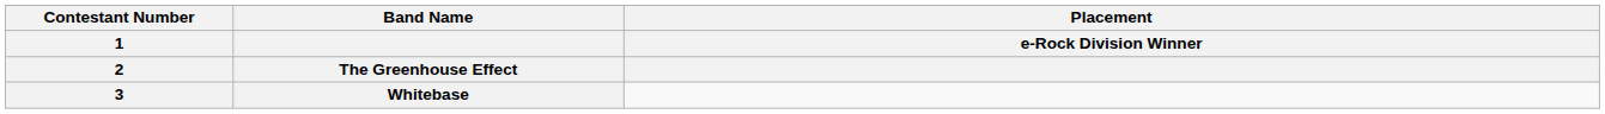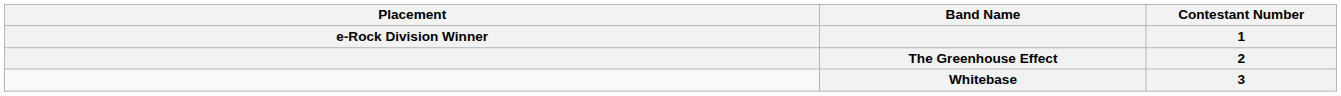 <table class="wikitable">
 <tr>
+<th width="30%">Placement</th>
+<th width="12%">Band Name</th>
 <th width="7%">Contestant Number</th>
-<th width="12%">Band Name</th>
-<th width="30%">Placement</th>
 </tr>
 <tr>
+<th><strong>e-Rock Division Winner</strong></th>
+<th></th>
 <th>1</th>
-<th></th>
-<th><strong>e-Rock Division Winner</strong></th>
 </tr>
 <tr>
+<th></th>
+<th>The Greenhouse Effect</th>
 <th>2</th>
-<th>The Greenhouse Effect</th>
-<th></th>
 </tr>
 <tr>
+<td></td>
+<th>Whitebase</th>
 <th>3</th>
-<th>Whitebase</th>
-<td></td>
 </tr>
 </table>
